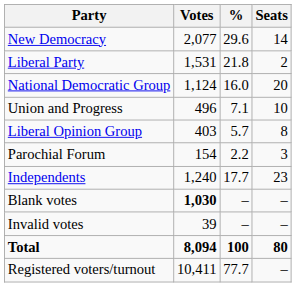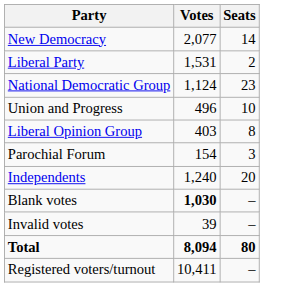 <table class=wikitable style=text-align:right>
 <tr>
 <th>Party</th>
 <th>Votes</th>
-<th>%</th>
 <th>Seats</th>
 </tr>
 <tr>
 <td align=left><a href='#'>New Democracy</a></td>
 <td>2,077</td>
-<td>29.6</td>
 <td>14</td>
 </tr>
 <tr>
 <td align=left><a href='#'>Liberal Party</a></td>
 <td>1,531</td>
-<td>21.8</td>
 <td>2</td>
 </tr>
 <tr>
 <td align=left><a href='#'>National Democratic Group</a></td>
 <td>1,124</td>
-<td>16.0</td>
-<td>20</td>
+<td>23</td>
 </tr>
 <tr>
 <td align=left>Union and Progress</td>
 <td>496</td>
-<td>7.1</td>
 <td>10</td>
 </tr>
 <tr>
 <td align=left><a href='#'>Liberal Opinion Group</a></td>
 <td>403</td>
-<td>5.7</td>
 <td>8</td>
 </tr>
 <tr>
 <td align=left>Parochial Forum</td>
 <td>154</td>
-<td>2.2</td>
 <td>3</td>
 </tr>
 <tr>
 <td align=left><a href='#'>Independents</a></td>
 <td>1,240</td>
-<td>17.7</td>
-<td>23</td>
+<td>20</td>
 </tr>
 <tr>
 <td align=left>Blank votes</td>
 <td><strong>1,030</strong></td>
-<td>–</td>
 <td>–</td>
 </tr>
 <tr>
 <td align=left>Invalid votes</td>
 <td>39</td>
 <td>–</td>
-<td>–</td>
 </tr>
 <tr style="font-weight:bold">
 <td align=left>Total</td>
 <td>8,094</td>
-<td>100</td>
 <td>80</td>
 </tr>
 <tr>
 <td align=left>Registered voters/turnout</td>
 <td>10,411</td>
-<td>77.7</td>
 <td>–</td>
 </tr>
 </table>
